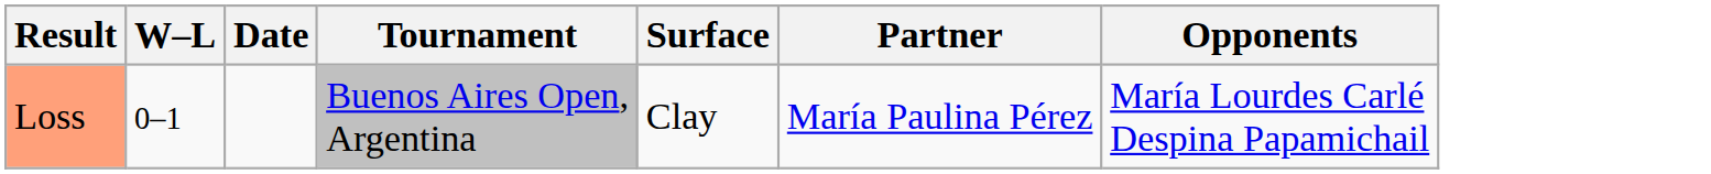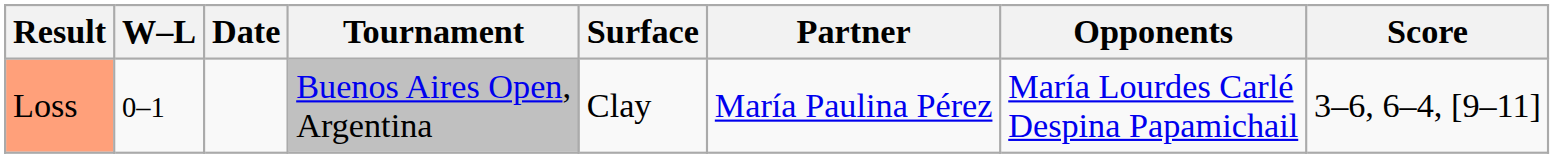 <table class="sortable wikitable">
 <tr>
 <th>Result</th>
 <th class="unsortable">W–L</th>
 <th>Date</th>
 <th>Tournament</th>
 <th>Surface</th>
 <th>Partner</th>
 <th>Opponents</th>
+<th class="unsortable">Score</th>
 </tr>
 <tr>
 <td style=background:#ffa07a;>Loss</td>
 <td><small>0–1</small></td>
 <td><a href='#'></a></td>
 <td bgcolor=silver><a href='#'>Buenos Aires Open</a>, <br>Argentina</td>
 <td>Clay</td>
 <td> <a href='#'>María Paulina Pérez</a></td>
 <td> <a href='#'>María Lourdes Carlé</a> <br>  <a href='#'>Despina Papamichail</a></td>
+<td>3–6, 6–4, [9–11]</td>
 </tr>
 </table>
